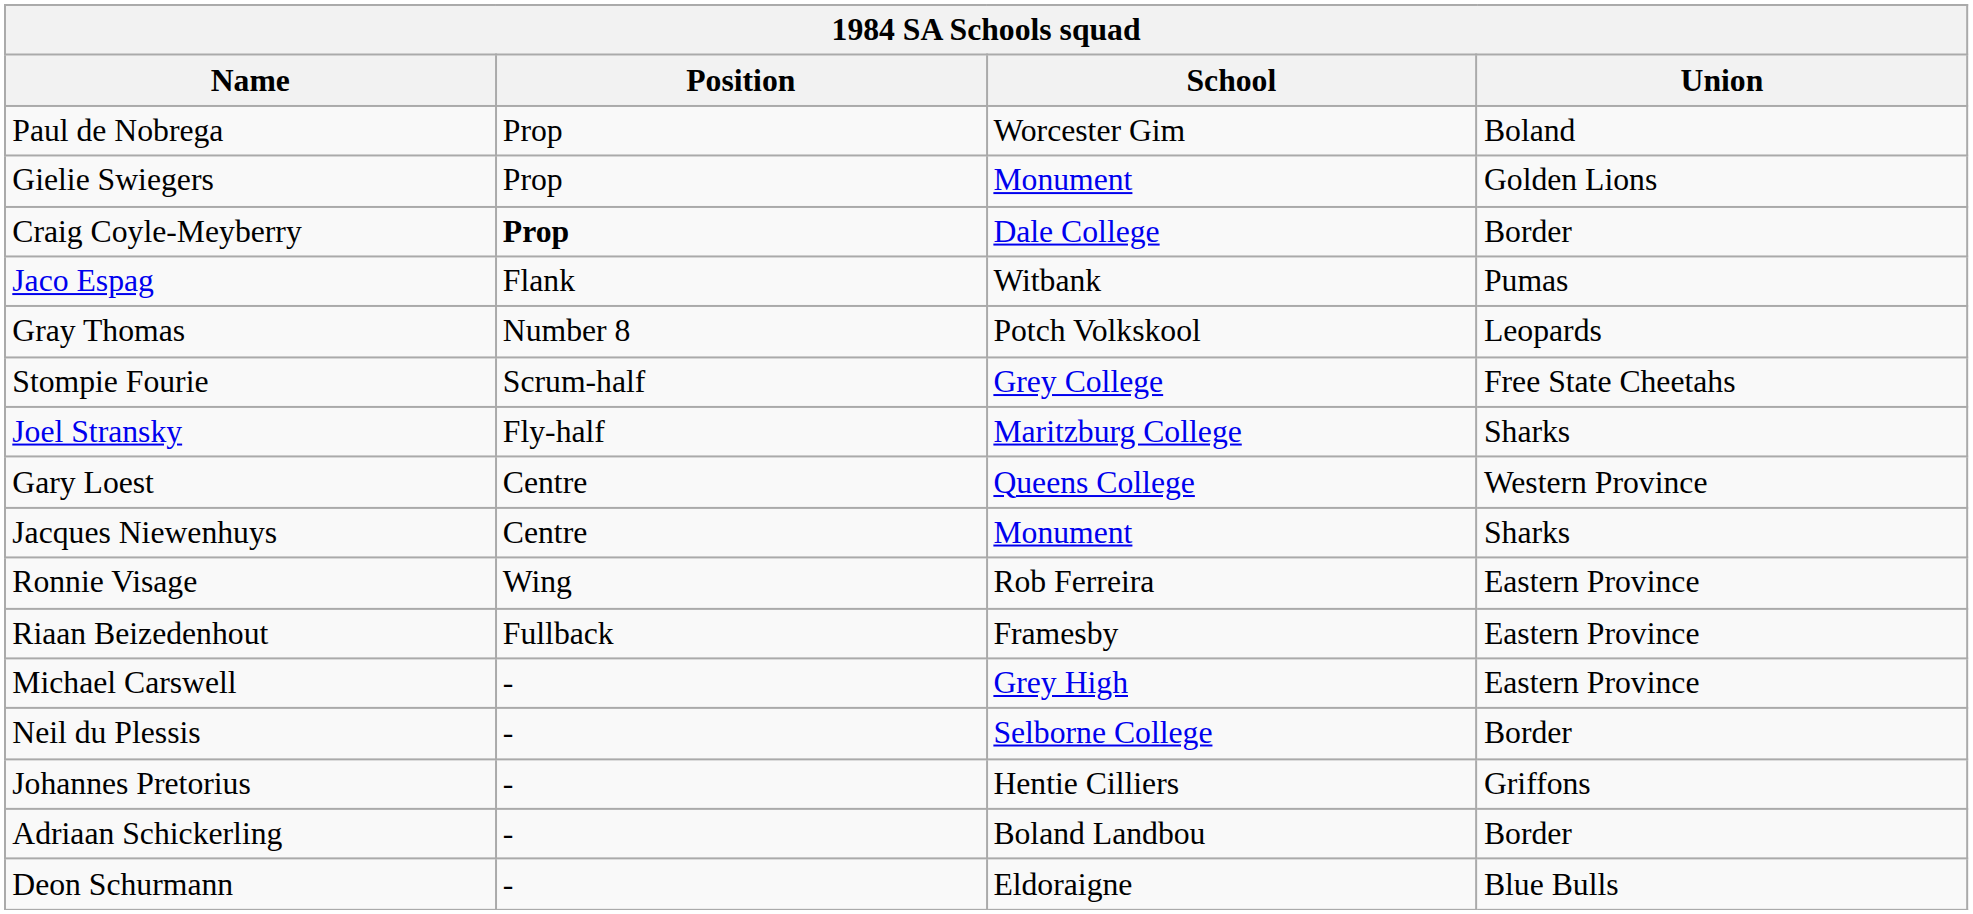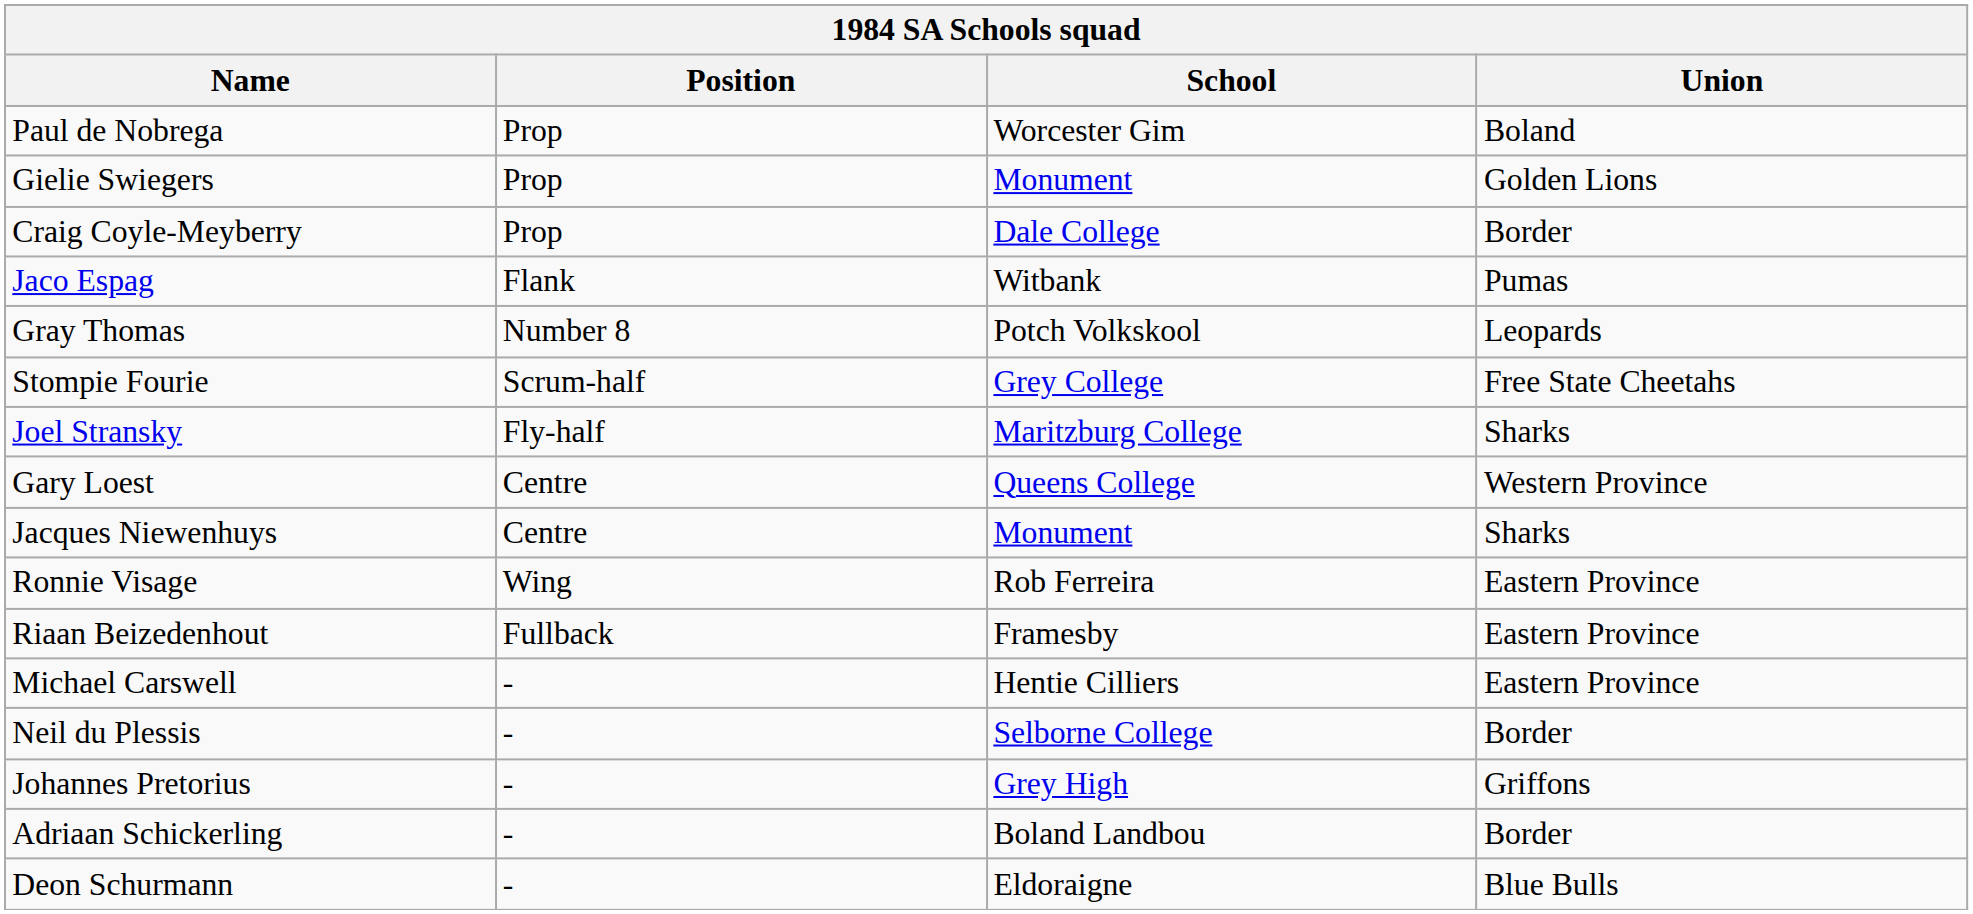 <table class="wikitable" style="text-align:left; width:50%">
 <tr>
 <th colspan="100%">1984 SA Schools squad</th>
 </tr>
 <tr>
 <th style="width:25%;">Name</th>
 <th style="width:25%;">Position</th>
 <th style="width:25%;">School</th>
 <th style="width:25%;">Union</th>
 </tr>
 <tr>
 <td>Paul de Nobrega</td>
 <td>Prop</td>
 <td>Worcester Gim</td>
 <td>Boland</td>
 </tr>
 <tr>
 <td>Gielie Swiegers</td>
 <td>Prop</td>
 <td><a href='#'>Monument</a></td>
 <td>Golden Lions</td>
 </tr>
 <tr>
 <td>Craig Coyle-Meyberry</td>
-<td><strong>Prop</strong></td>
+<td>Prop</td>
 <td><a href='#'>Dale College</a></td>
 <td>Border</td>
 </tr>
 <tr>
 <td><a href='#'>Jaco Espag</a></td>
 <td>Flank</td>
 <td>Witbank</td>
 <td>Pumas</td>
 </tr>
 <tr>
 <td>Gray Thomas</td>
 <td>Number 8</td>
 <td>Potch Volkskool</td>
 <td>Leopards</td>
 </tr>
 <tr>
 <td>Stompie Fourie</td>
 <td>Scrum-half</td>
 <td><a href='#'>Grey College</a></td>
 <td>Free State Cheetahs</td>
 </tr>
 <tr>
 <td><a href='#'>Joel Stransky</a></td>
 <td>Fly-half</td>
 <td><a href='#'>Maritzburg College</a></td>
 <td>Sharks</td>
 </tr>
 <tr>
 <td>Gary Loest</td>
 <td>Centre</td>
 <td><a href='#'>Queens College</a></td>
 <td>Western Province</td>
 </tr>
 <tr>
 <td>Jacques Niewenhuys</td>
 <td>Centre</td>
 <td><a href='#'>Monument</a></td>
 <td>Sharks</td>
 </tr>
 <tr>
 <td>Ronnie Visage</td>
 <td>Wing</td>
 <td>Rob Ferreira</td>
 <td>Eastern Province</td>
 </tr>
 <tr>
 <td>Riaan Beizedenhout</td>
 <td>Fullback</td>
 <td>Framesby</td>
 <td>Eastern Province</td>
 </tr>
 <tr>
 <td>Michael Carswell</td>
 <td>-</td>
-<td><a href='#'>Grey High</a></td>
+<td>Hentie Cilliers</td>
 <td>Eastern Province</td>
 </tr>
 <tr>
 <td>Neil du Plessis</td>
 <td>-</td>
 <td><a href='#'>Selborne College</a></td>
 <td>Border</td>
 </tr>
 <tr>
 <td>Johannes Pretorius</td>
 <td>-</td>
-<td>Hentie Cilliers</td>
+<td><a href='#'>Grey High</a></td>
 <td>Griffons</td>
 </tr>
 <tr>
 <td>Adriaan Schickerling</td>
 <td>-</td>
 <td>Boland Landbou</td>
 <td>Border</td>
 </tr>
 <tr>
 <td>Deon Schurmann</td>
 <td>-</td>
 <td>Eldoraigne</td>
 <td>Blue Bulls</td>
 </tr>
 </table>
